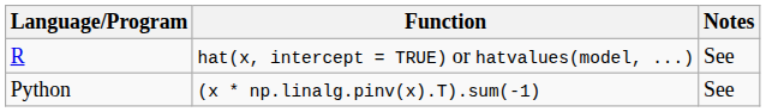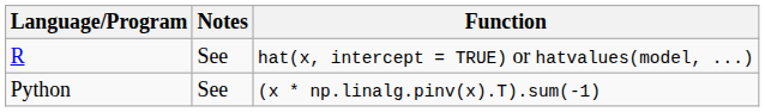 <table class="wikitable sortable">
 <tr>
 <th>Language/Program</th>
+<th>Notes</th>
 <th>Function</th>
-<th>Notes</th>
 </tr>
 <tr>
 <td><a href='#'>R</a></td>
+<td>See </td>
 <td><code>hat(x, intercept = TRUE)</code> or <code>hatvalues(model, ...)</code></td>
-<td>See </td>
 </tr>
 <tr>
 <td>Python</td>
+<td>See </td>
 <td><code>(x * np.linalg.pinv(x).T).sum(-1)</code></td>
-<td>See </td>
 </tr>
 </table>
